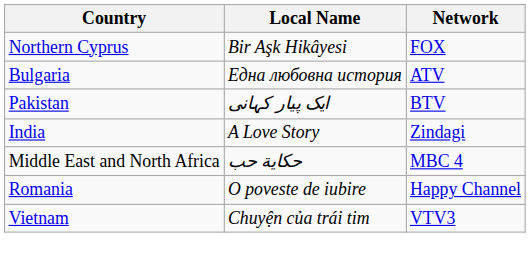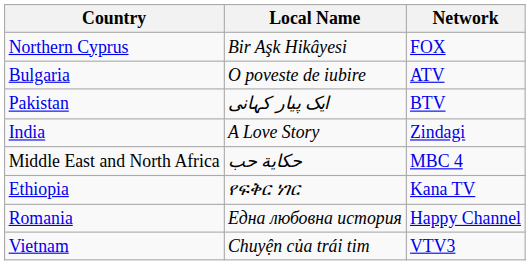 <table class="wikitable">
 <tr>
 <th>Country</th>
 <th>Local Name</th>
 <th>Network</th>
 </tr>
 <tr>
 <td><a href='#'>Northern Cyprus</a></td>
 <td><em>Bir Aşk Hikâyesi</em></td>
 <td><a href='#'>FOX</a></td>
 </tr>
 <tr>
 <td><a href='#'>Bulgaria</a></td>
-<td><em>Една любовна история</em></td>
+<td><em>O poveste de iubire</em></td>
 <td><a href='#'>ATV</a></td>
 </tr>
 <tr>
 <td><a href='#'>Pakistan</a></td>
 <td><em>ایک پیار کہانی</em></td>
 <td><a href='#'>BTV</a></td>
 </tr>
 <tr>
 <td><a href='#'>India</a></td>
 <td><em>A Love Story</em></td>
 <td><a href='#'>Zindagi</a></td>
 </tr>
 <tr>
 <td>Middle East and North Africa</td>
 <td><em>حكاية حب</em></td>
 <td><a href='#'>MBC 4</a></td>
 </tr>
 <tr>
+<td><a href='#'>Ethiopia</a></td>
+<td><em>የፍቅር ነገር</em></td>
+<td><a href='#'>Kana TV</a></td>
+</tr>
+<tr>
 <td><a href='#'>Romania</a></td>
-<td><em>O poveste de iubire</em></td>
+<td><em>Една любовна история</em></td>
 <td><a href='#'>Happy Channel</a></td>
 </tr>
 <tr>
 <td><a href='#'>Vietnam</a></td>
 <td><em>Chuyện của trái tim</em></td>
 <td><a href='#'>VTV3</a></td>
 </tr>
 </table>
